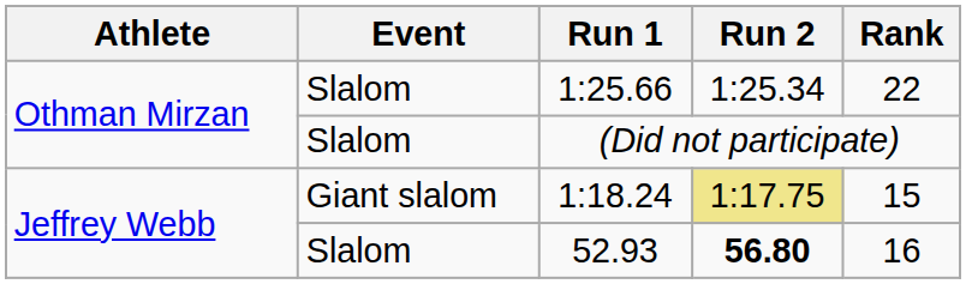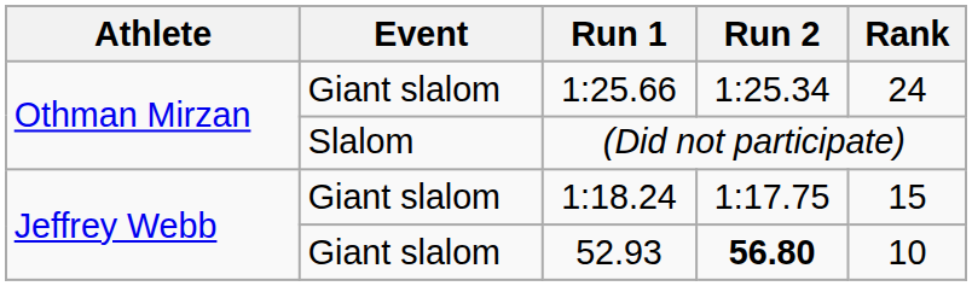 <table class="wikitable" style="font-size:90%; text-align:center; width:400px">
 <tr>
 <th rowspan="2">Athlete</th>
 <th rowspan="2">Event</th>
 </tr>
 <tr>
 <th>Run 1</th>
 <th>Run 2</th>
 <th>Rank</th>
 </tr>
 <tr>
 <td align=left rowspan=2><a href='#'>Othman Mirzan</a></td>
-<td align=left>Slalom</td>
+<td align=left>Giant slalom</td>
 <td>1:25.66</td>
 <td>1:25.34</td>
-<td>22</td>
+<td>24</td>
 </tr>
 <tr>
 <td align=left>Slalom</td>
 <td colspan=6><em>(Did not participate)</em></td>
 </tr>
 <tr>
 <td align=left rowspan=4><a href='#'>Jeffrey Webb</a></td>
 <td align=left>Giant slalom</td>
 <td>1:18.24</td>
-<td style="background: khaki;">1:17.75</td>
+<td>1:17.75</td>
 <td>15</td>
 </tr>
 <tr>
-<td align=left>Slalom</td>
+<td align=left>Giant slalom</td>
 <td>52.93</td>
 <td><strong>56.80</strong></td>
-<td>16</td>
+<td>10</td>
 </tr>
 </table>
